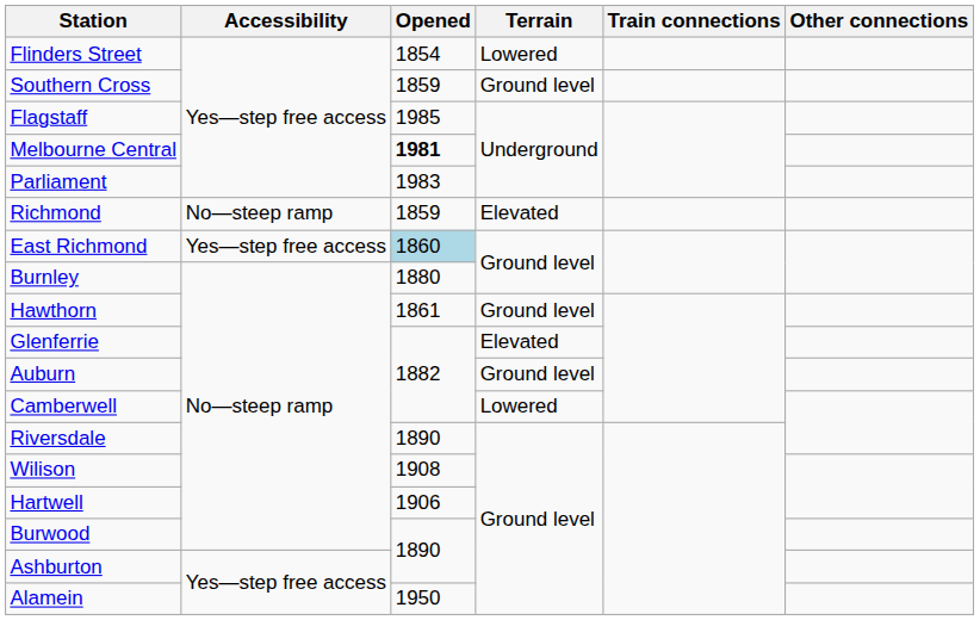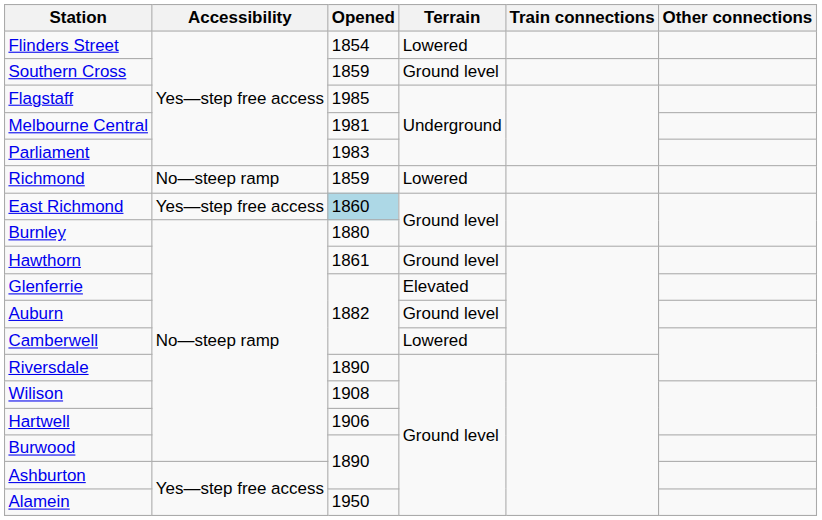 <table class="wikitable">
 <tr>
 <th>Station</th>
 <th>Accessibility</th>
 <th>Opened</th>
 <th>Terrain</th>
 <th>Train connections</th>
 <th>Other connections</th>
 </tr>
 <tr>
 <td><a href='#'>Flinders Street</a></td>
 <td rowspan="5">Yes—step free access</td>
 <td>1854</td>
 <td>Lowered</td>
 <td></td>
 <td> </td>
 </tr>
 <tr>
 <td><a href='#'>Southern Cross</a></td>
 <td>1859</td>
 <td>Ground level</td>
 <td></td>
 <td>   </td>
 </tr>
 <tr>
 <td><a href='#'>Flagstaff</a></td>
 <td>1985</td>
 <td rowspan="3">Underground</td>
 <td rowspan="3"></td>
 <td></td>
 </tr>
 <tr>
 <td><a href='#'>Melbourne Central</a></td>
-<td><strong>1981</strong></td>
+<td>1981</td>
 <td> </td>
 </tr>
 <tr>
 <td><a href='#'>Parliament</a></td>
 <td>1983</td>
 <td></td>
 </tr>
 <tr>
 <td><a href='#'>Richmond</a></td>
 <td>No—steep ramp</td>
 <td>1859</td>
-<td>Elevated</td>
+<td>Lowered</td>
 <td></td>
 <td> </td>
 </tr>
 <tr>
 <td><a href='#'>East Richmond</a></td>
 <td>Yes—step free access</td>
 <td style="background: lightblue;">1860</td>
 <td rowspan="2">Ground level</td>
 <td rowspan="2"></td>
 <td rowspan="2"></td>
 </tr>
 <tr>
 <td><a href='#'>Burnley</a></td>
 <td rowspan="9">No—steep ramp</td>
 <td>1880</td>
 </tr>
 <tr>
 <td><a href='#'>Hawthorn</a></td>
 <td>1861</td>
 <td>Ground level</td>
 <td rowspan="4"></td>
 <td> </td>
 </tr>
 <tr>
 <td><a href='#'>Glenferrie</a></td>
 <td rowspan="3">1882</td>
 <td>Elevated</td>
 <td></td>
 </tr>
 <tr>
 <td><a href='#'>Auburn</a></td>
 <td>Ground level</td>
 <td></td>
 </tr>
 <tr>
 <td><a href='#'>Camberwell</a></td>
 <td>Lowered</td>
 <td rowspan="2"> </td>
 </tr>
 <tr>
 <td><a href='#'>Riversdale</a></td>
 <td>1890</td>
 <td rowspan="6">Ground level</td>
 <td rowspan="6"></td>
 </tr>
 <tr>
 <td><a href='#'>Wilison</a></td>
 <td>1908</td>
 <td rowspan="2"></td>
 </tr>
 <tr>
 <td><a href='#'>Hartwell</a></td>
 <td>1906</td>
 </tr>
 <tr>
 <td><a href='#'>Burwood</a></td>
 <td rowspan="2">1890</td>
 <td> </td>
 </tr>
 <tr>
 <td><a href='#'>Ashburton</a></td>
 <td rowspan="2">Yes—step free access</td>
 <td></td>
 </tr>
 <tr>
 <td><a href='#'>Alamein</a></td>
 <td>1950</td>
 <td></td>
 </tr>
 </table>
